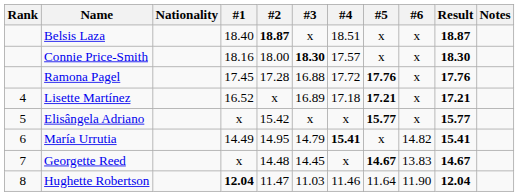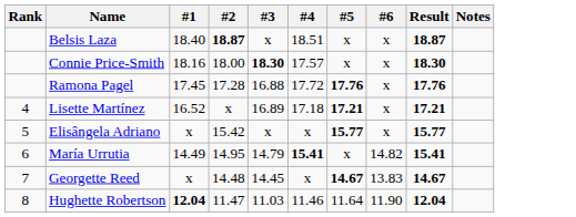 <table class="wikitable sortable" style="text-align:center">
 <tr>
 <th>Rank</th>
 <th>Name</th>
-<th>Nationality</th>
 <th>#1</th>
 <th>#2</th>
 <th>#3</th>
 <th>#4</th>
 <th>#5</th>
 <th>#6</th>
 <th>Result</th>
 <th>Notes</th>
 </tr>
 <tr>
 <td></td>
 <td align=left><a href='#'>Belsis Laza</a></td>
-<td align=left></td>
 <td>18.40</td>
 <td><strong>18.87</strong></td>
 <td>x</td>
 <td>18.51</td>
 <td>x</td>
 <td>x</td>
 <td><strong>18.87</strong></td>
 <td></td>
 </tr>
 <tr>
 <td></td>
 <td align=left><a href='#'>Connie Price-Smith</a></td>
-<td align=left></td>
 <td>18.16</td>
 <td>18.00</td>
 <td><strong>18.30</strong></td>
 <td>17.57</td>
 <td>x</td>
 <td>x</td>
 <td><strong>18.30</strong></td>
 <td></td>
 </tr>
 <tr>
 <td></td>
 <td align=left><a href='#'>Ramona Pagel</a></td>
-<td align=left></td>
 <td>17.45</td>
 <td>17.28</td>
 <td>16.88</td>
 <td>17.72</td>
 <td><strong>17.76</strong></td>
 <td>x</td>
 <td><strong>17.76</strong></td>
 <td></td>
 </tr>
 <tr>
 <td>4</td>
 <td align=left><a href='#'>Lisette Martínez</a></td>
-<td align=left></td>
 <td>16.52</td>
 <td>x</td>
 <td>16.89</td>
 <td>17.18</td>
 <td><strong>17.21</strong></td>
 <td>x</td>
 <td><strong>17.21</strong></td>
 <td></td>
 </tr>
 <tr>
 <td>5</td>
 <td align=left><a href='#'>Elisângela Adriano</a></td>
-<td align=left></td>
 <td>x</td>
 <td>15.42</td>
 <td>x</td>
 <td>x</td>
 <td><strong>15.77</strong></td>
 <td>x</td>
 <td><strong>15.77</strong></td>
 <td></td>
 </tr>
 <tr>
 <td>6</td>
 <td align=left><a href='#'>María Urrutia</a></td>
-<td align=left></td>
 <td>14.49</td>
 <td>14.95</td>
 <td>14.79</td>
 <td><strong>15.41</strong></td>
 <td>x</td>
 <td>14.82</td>
 <td><strong>15.41</strong></td>
 <td></td>
 </tr>
 <tr>
 <td>7</td>
 <td align=left><a href='#'>Georgette Reed</a></td>
-<td align=left></td>
 <td>x</td>
 <td>14.48</td>
 <td>14.45</td>
 <td>x</td>
 <td><strong>14.67</strong></td>
 <td>13.83</td>
 <td><strong>14.67</strong></td>
 <td></td>
 </tr>
 <tr>
 <td>8</td>
 <td align=left><a href='#'>Hughette Robertson</a></td>
-<td align=left></td>
 <td><strong>12.04</strong></td>
 <td>11.47</td>
 <td>11.03</td>
 <td>11.46</td>
 <td>11.64</td>
 <td>11.90</td>
 <td><strong>12.04</strong></td>
 <td></td>
 </tr>
 </table>
